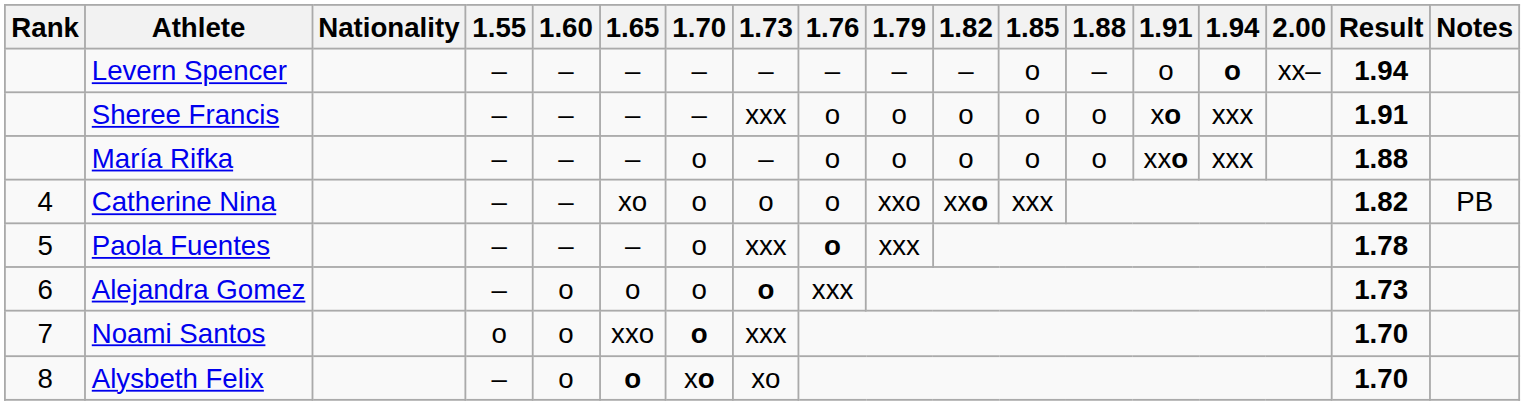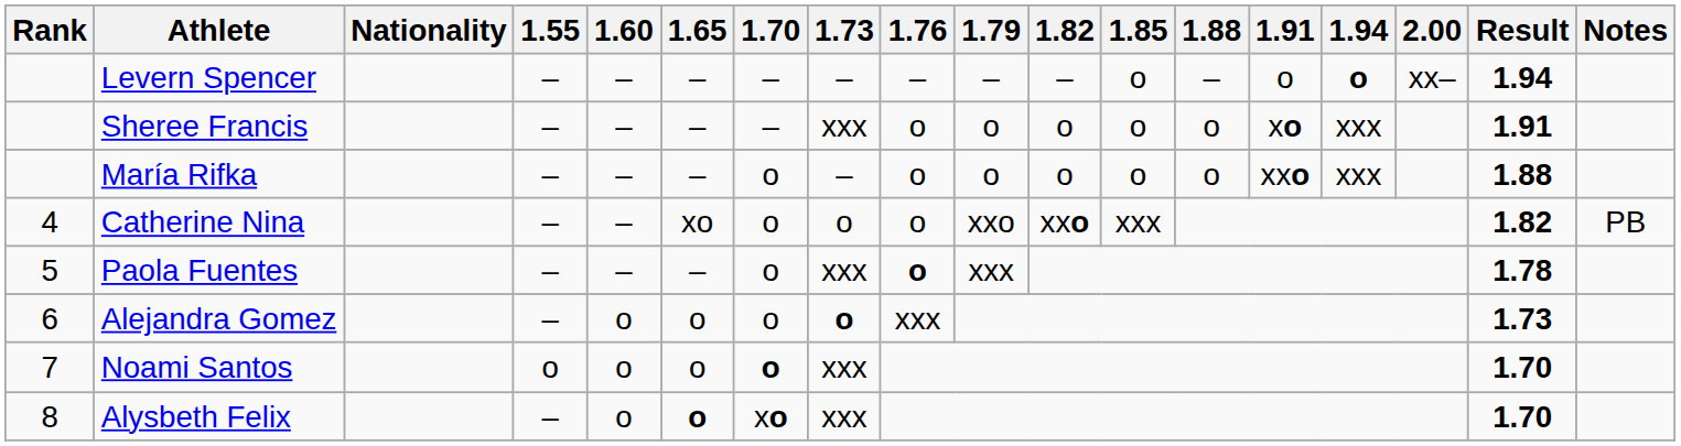 <table class="wikitable sortable"  style="text-align:center; font-size:95%">
 <tr>
 <th>Rank</th>
 <th>Athlete</th>
 <th>Nationality</th>
 <th>1.55</th>
 <th>1.60</th>
 <th>1.65</th>
 <th>1.70</th>
 <th>1.73</th>
 <th>1.76</th>
 <th>1.79</th>
 <th>1.82</th>
 <th>1.85</th>
 <th>1.88</th>
 <th>1.91</th>
 <th>1.94</th>
 <th>2.00</th>
 <th>Result</th>
 <th>Notes</th>
 </tr>
 <tr>
 <td></td>
 <td align="left"><a href='#'>Levern Spencer</a></td>
 <td align=left></td>
 <td>–</td>
 <td>–</td>
 <td>–</td>
 <td>–</td>
 <td>–</td>
 <td>–</td>
 <td>–</td>
 <td>–</td>
 <td>o</td>
 <td>–</td>
 <td>o</td>
 <td><strong>o</strong></td>
 <td>xx–</td>
 <td><strong>1.94</strong></td>
 <td></td>
 </tr>
 <tr>
 <td></td>
 <td align="left"><a href='#'>Sheree Francis</a></td>
 <td align=left></td>
 <td>–</td>
 <td>–</td>
 <td>–</td>
 <td>–</td>
 <td>xxx</td>
 <td>o</td>
 <td>o</td>
 <td>o</td>
 <td>o</td>
 <td>o</td>
 <td>x<strong>o</strong></td>
 <td>xxx</td>
 <td></td>
 <td><strong>1.91</strong></td>
 <td></td>
 </tr>
 <tr>
 <td></td>
 <td align="left"><a href='#'>María Rifka</a></td>
 <td align=left></td>
 <td>–</td>
 <td>–</td>
 <td>–</td>
 <td>o</td>
 <td>–</td>
 <td>o</td>
 <td>o</td>
 <td>o</td>
 <td>o</td>
 <td>o</td>
 <td>xx<strong>o</strong></td>
 <td>xxx</td>
 <td></td>
 <td><strong>1.88</strong></td>
 <td></td>
 </tr>
 <tr>
 <td>4</td>
 <td align="left"><a href='#'>Catherine Nina</a></td>
 <td align=left></td>
 <td>–</td>
 <td>–</td>
 <td>xo</td>
 <td>o</td>
 <td>o</td>
 <td>o</td>
 <td>xxo</td>
 <td>xx<strong>o</strong></td>
 <td>xxx</td>
 <td colspan=4></td>
 <td><strong>1.82</strong></td>
 <td>PB</td>
 </tr>
 <tr>
 <td>5</td>
 <td align="left"><a href='#'>Paola Fuentes</a></td>
 <td align=left></td>
 <td>–</td>
 <td>–</td>
 <td>–</td>
 <td>o</td>
 <td>xxx</td>
 <td><strong>o</strong></td>
 <td>xxx</td>
 <td colspan=6></td>
 <td><strong>1.78</strong></td>
 <td></td>
 </tr>
 <tr>
 <td>6</td>
 <td align="left"><a href='#'>Alejandra Gomez</a></td>
 <td align=left></td>
 <td>–</td>
 <td>o</td>
 <td>o</td>
 <td>o</td>
 <td><strong>o</strong></td>
 <td>xxx</td>
 <td colspan=7></td>
 <td><strong>1.73</strong></td>
 <td></td>
 </tr>
 <tr>
 <td>7</td>
 <td align="left"><a href='#'>Noami Santos</a></td>
 <td align=left></td>
 <td>o</td>
 <td>o</td>
-<td>xxo</td>
+<td>o</td>
 <td><strong>o</strong></td>
 <td>xxx</td>
 <td colspan=8></td>
 <td><strong>1.70</strong></td>
 <td></td>
 </tr>
 <tr>
 <td>8</td>
 <td align="left"><a href='#'>Alysbeth Felix</a></td>
 <td align=left></td>
 <td>–</td>
 <td>o</td>
 <td><strong>o</strong></td>
 <td>x<strong>o</strong></td>
-<td>xo</td>
+<td>xxx</td>
 <td colspan=8></td>
 <td><strong>1.70</strong></td>
 <td></td>
 </tr>
 </table>
